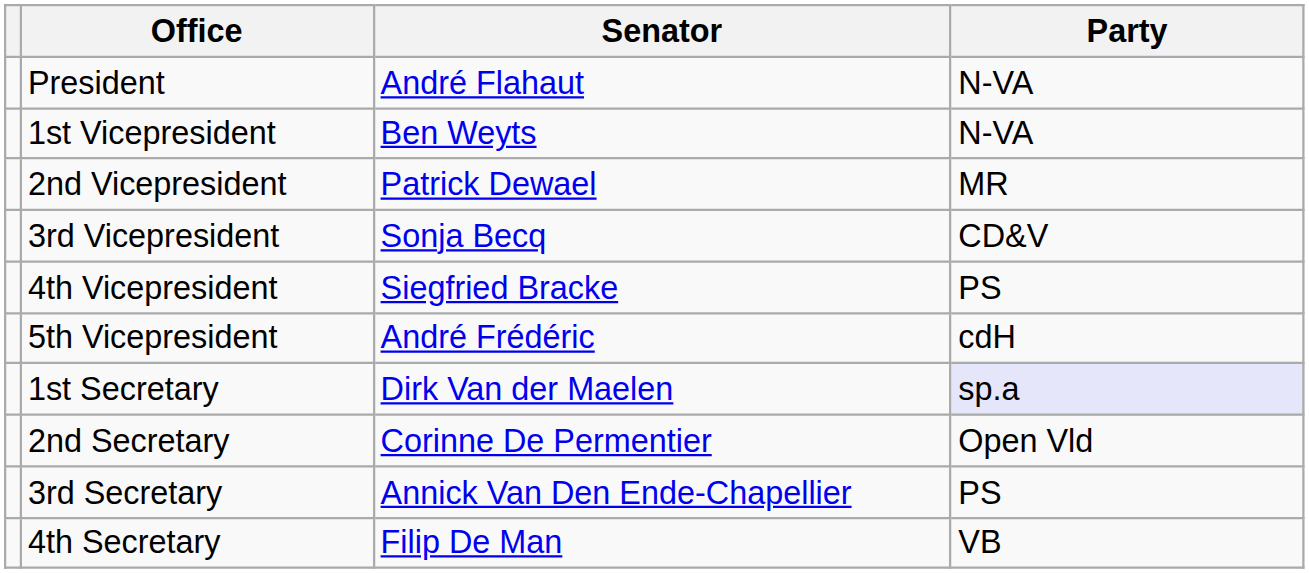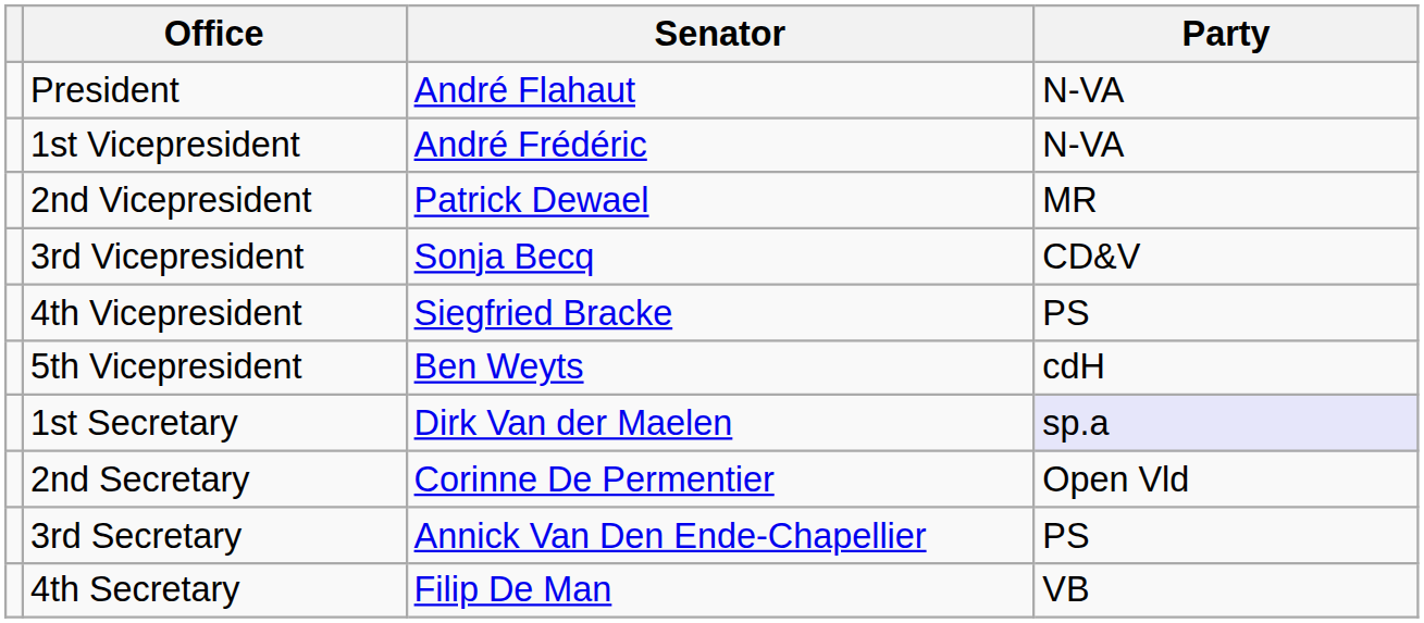 <table class="sortable wikitable" style="text-align:left; font-size:90%">
 <tr>
 <th></th>
 <th width="150">Office</th>
 <th width="250">Senator</th>
 <th width="150">Party</th>
 </tr>
 <tr>
 <td></td>
 <td>President</td>
 <td align=left><a href='#'>André Flahaut</a></td>
 <td>N-VA</td>
 </tr>
 <tr>
 <td></td>
 <td>1st Vicepresident</td>
-<td align=left><a href='#'>Ben Weyts</a></td>
+<td align=left><a href='#'>André Frédéric</a></td>
 <td>N-VA</td>
 </tr>
 <tr>
 <td></td>
 <td>2nd Vicepresident</td>
 <td align=left><a href='#'>Patrick Dewael</a></td>
 <td>MR</td>
 </tr>
 <tr>
 <td></td>
 <td>3rd Vicepresident</td>
 <td align=left><a href='#'>Sonja Becq</a></td>
 <td>CD&V</td>
 </tr>
 <tr>
 <td></td>
 <td>4th Vicepresident</td>
 <td align=left><a href='#'>Siegfried Bracke</a></td>
 <td>PS</td>
 </tr>
 <tr>
 <td></td>
 <td>5th Vicepresident</td>
-<td align=left><a href='#'>André Frédéric</a></td>
+<td align=left><a href='#'>Ben Weyts</a></td>
 <td>cdH</td>
 </tr>
 <tr>
 <td></td>
 <td>1st Secretary</td>
 <td align=left><a href='#'>Dirk Van der Maelen</a></td>
 <td style="background: lavender;">sp.a</td>
 </tr>
 <tr>
 <td></td>
 <td>2nd Secretary</td>
 <td align=left><a href='#'>Corinne De Permentier</a></td>
 <td>Open Vld</td>
 </tr>
 <tr>
 <td></td>
 <td>3rd Secretary</td>
 <td align=left><a href='#'>Annick Van Den Ende-Chapellier</a></td>
 <td>PS</td>
 </tr>
 <tr>
 <td></td>
 <td>4th Secretary</td>
 <td align=left><a href='#'>Filip De Man</a></td>
 <td>VB</td>
 </tr>
 </table>
